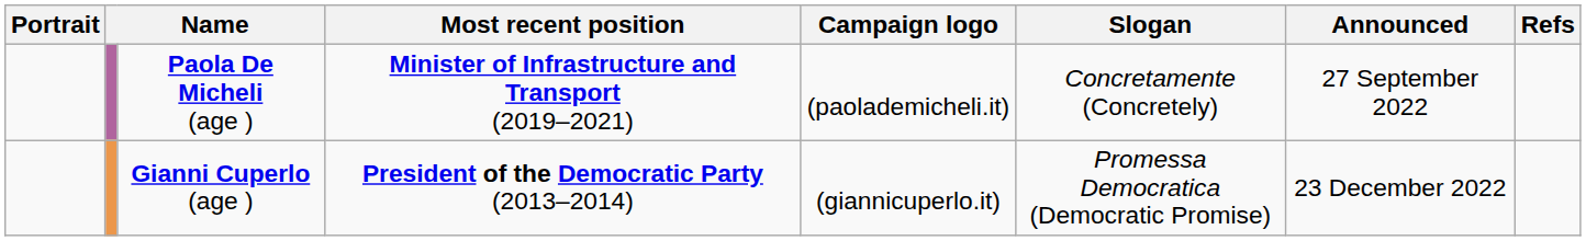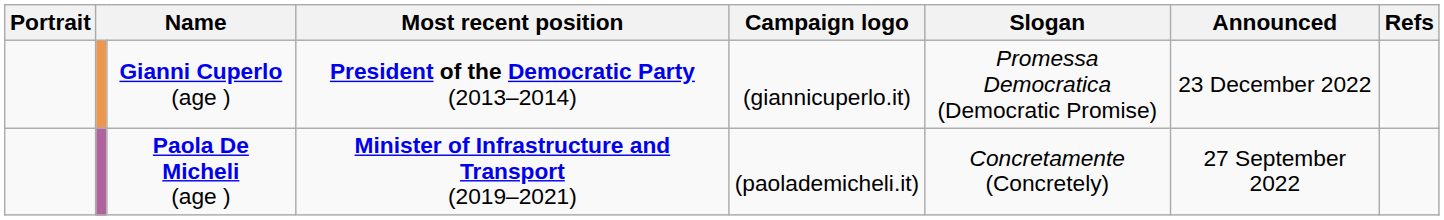 <table class="wikitable" style="text-align:center; width:80%; border:1px #AAAAFF solid">
 <tr>
 <th>Portrait</th>
 <th colspan=2>Name</th>
 <th>Most recent position</th>
 <th>Campaign logo</th>
 <th>Slogan</th>
 <th>Announced</th>
 <th>Refs</th>
 </tr>
 <tr>
 <td></td>
+<td style="background:#EC974B;"></td>
+<td><strong><a href='#'>Gianni Cuperlo</a></strong><br>(age )</td>
+<td><strong><a href='#'>President</a> of the <a href='#'>Democratic Party</a></strong><br>(2013–2014)<br></td>
+<td><br>(giannicuperlo.it)</td>
+<td><em>Promessa Democratica</em><br>(Democratic Promise)</td>
+<td>23 December 2022</td>
+<td></td>
+</tr>
+<tr>
+<td></td>
 <td style="background:#B0649E;"></td>
 <td><strong><a href='#'>Paola De Micheli</a></strong><br>(age )</td>
 <td><strong><a href='#'>Minister of Infrastructure and Transport</a></strong><br>(2019–2021)<br></td>
 <td><br>(paolademicheli.it)</td>
 <td><em>Concretamente</em><br>(Concretely)</td>
 <td>27 September 2022</td>
 <td></td>
 </tr>
-<tr>
-<td></td>
-<td style="background:#EC974B;"></td>
-<td><strong><a href='#'>Gianni Cuperlo</a></strong><br>(age )</td>
-<td><strong><a href='#'>President</a> of the <a href='#'>Democratic Party</a></strong><br>(2013–2014)<br></td>
-<td><br>(giannicuperlo.it)</td>
-<td><em>Promessa Democratica</em><br>(Democratic Promise)</td>
-<td>23 December 2022</td>
-<td></td>
-</tr>
 </table>
